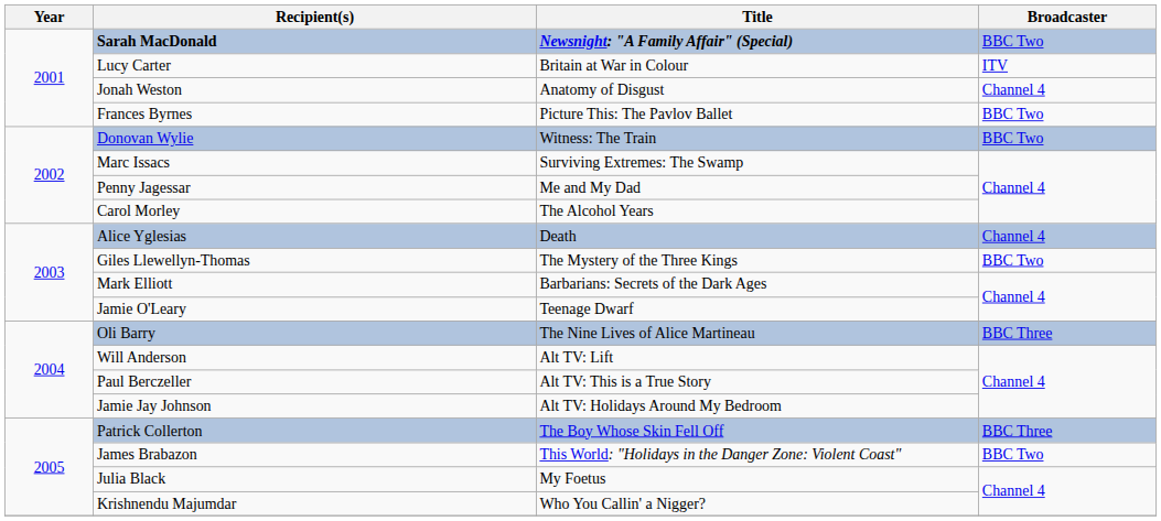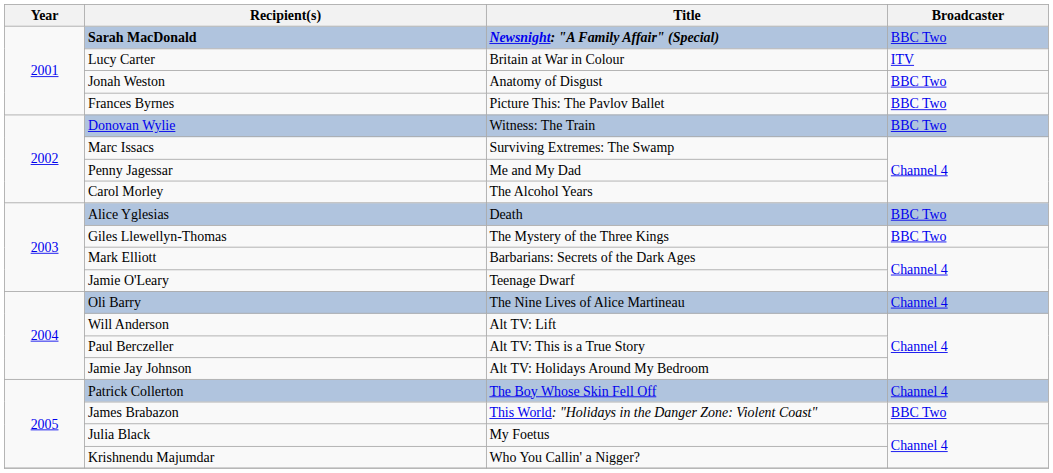 <table class="wikitable" width="95%">
 <tr>
 <th width=5%>Year</th>
 <th width=25%>Recipient(s)</th>
 <th width=25%>Title</th>
 <th width=10%>Broadcaster</th>
 </tr>
 <tr>
 <td rowspan="4" style="text-align:center;"><a href='#'>2001</a></td>
 <td style="background:#B0C4DE;"><strong>Sarah MacDonald</strong></td>
 <td style="background:#B0C4DE;"><strong><em><a href='#'>Newsnight</a><em>: "A Family Affair" (Special)<strong></td>
 <td style="background:#B0C4DE;"></strong><a href='#'>BBC Two</a><strong></td>
 </tr>
 <tr>
 <td>Lucy Carter</td>
 <td></em>Britain at War in Colour<em></td>
 <td><a href='#'>ITV</a></td>
 </tr>
 <tr>
 <td>Jonah Weston</td>
 <td></em>Anatomy of Disgust<em></td>
-<td><a href='#'>Channel 4</a></td>
+<td><a href='#'>BBC Two</a></td>
 </tr>
 <tr>
 <td>Frances Byrnes</td>
 <td></em>Picture This: The Pavlov Ballet<em></td>
 <td><a href='#'>BBC Two</a></td>
 </tr>
 <tr>
 <td rowspan="4" style="text-align:center;"><a href='#'>2002</a></td>
 <td style="background:#B0C4DE;"></strong><a href='#'>Donovan Wylie</a><strong></td>
 <td style="background:#B0C4DE;"></em></strong>Witness: The Train<strong><em></td>
 <td style="background:#B0C4DE;"></strong><a href='#'>BBC Two</a><strong></td>
 </tr>
 <tr>
 <td>Marc Issacs</td>
 <td></em>Surviving Extremes: The Swamp<em></td>
 <td rowspan="3"><a href='#'>Channel 4</a></td>
 </tr>
 <tr>
 <td>Penny Jagessar</td>
 <td></em>Me and My Dad<em></td>
 </tr>
 <tr>
 <td>Carol Morley</td>
 <td></em>The Alcohol Years<em></td>
 </tr>
 <tr>
 <td rowspan="4" style="text-align:center;"><a href='#'>2003</a></td>
 <td style="background:#B0C4DE;"></strong>Alice Yglesias<strong></td>
 <td style="background:#B0C4DE;"></em></strong>Death<strong><em></td>
-<td style="background:#B0C4DE;"></strong><a href='#'>Channel 4</a><strong></td>
+<td style="background:#B0C4DE;"></strong><a href='#'>BBC Two</a><strong></td>
 </tr>
 <tr>
 <td>Giles Llewellyn-Thomas</td>
 <td></em>The Mystery of the Three Kings<em></td>
 <td><a href='#'>BBC Two</a></td>
 </tr>
 <tr>
 <td>Mark Elliott</td>
 <td></em>Barbarians: Secrets of the Dark Ages<em></td>
 <td rowspan="2"><a href='#'>Channel 4</a></td>
 </tr>
 <tr>
 <td>Jamie O'Leary</td>
 <td></em>Teenage Dwarf<em></td>
 </tr>
 <tr>
 <td rowspan="4" style="text-align:center;"><a href='#'>2004</a></td>
 <td style="background:#B0C4DE;"></strong>Oli Barry<strong></td>
 <td style="background:#B0C4DE;"></em></strong>The Nine Lives of Alice Martineau<strong><em></td>
-<td style="background:#B0C4DE;"></strong><a href='#'>BBC Three</a><strong></td>
+<td style="background:#B0C4DE;"></strong><a href='#'>Channel 4</a><strong></td>
 </tr>
 <tr>
 <td>Will Anderson</td>
 <td></em>Alt TV: Lift<em></td>
 <td rowspan="3"><a href='#'>Channel 4</a></td>
 </tr>
 <tr>
 <td>Paul Berczeller</td>
 <td></em>Alt TV: This is a True Story<em></td>
 </tr>
 <tr>
 <td>Jamie Jay Johnson</td>
 <td></em>Alt TV: Holidays Around My Bedroom<em></td>
 </tr>
 <tr>
 <td rowspan="4" style="text-align:center;"><a href='#'>2005</a></td>
 <td style="background:#B0C4DE;"></strong>Patrick Collerton<strong></td>
 <td style="background:#B0C4DE;"></em></strong><a href='#'>The Boy Whose Skin Fell Off</a><strong><em></td>
-<td style="background:#B0C4DE;"></strong><a href='#'>BBC Three</a><strong></td>
+<td style="background:#B0C4DE;"></strong><a href='#'>Channel 4</a><strong></td>
 </tr>
 <tr>
 <td>James Brabazon</td>
 <td></em><a href='#'>This World</a><em>: "Holidays in the Danger Zone: Violent Coast"</td>
 <td><a href='#'>BBC Two</a></td>
 </tr>
 <tr>
 <td>Julia Black</td>
 <td></em>My Foetus<em></td>
 <td rowspan="2"><a href='#'>Channel 4</a></td>
 </tr>
 <tr>
 <td>Krishnendu Majumdar</td>
 <td></em>Who You Callin' a Nigger?<em></td>
 </tr>
 <tr>
 </tr>
 </table>
